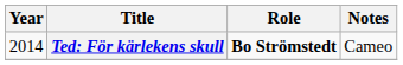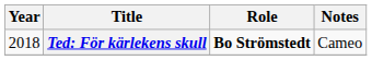 <table class="wikitable sortable plainrowheaders">
 <tr>
 <th scope="col">Year</th>
 <th scope="col">Title</th>
 <th scope="col">Role</th>
 <th scope="col" class="unsortable">Notes</th>
 </tr>
 <tr>
-<td style="text-align:center;">2014</td>
+<td style="text-align:center;">2018</td>
 <th scope="row"><em><a href='#'>Ted: För kärlekens skull</a></em></th>
 <td><strong>Bo Strömstedt</strong></td>
 <td>Cameo</td>
 </tr>
 <tr>
 </tr>
 </table>
